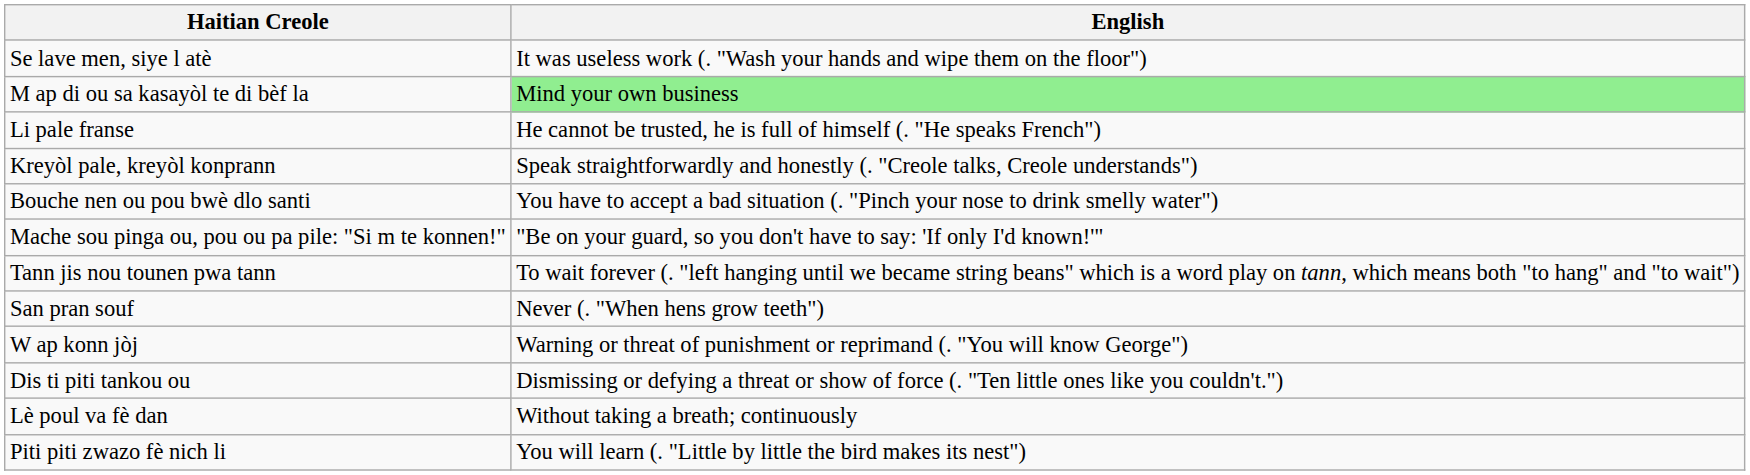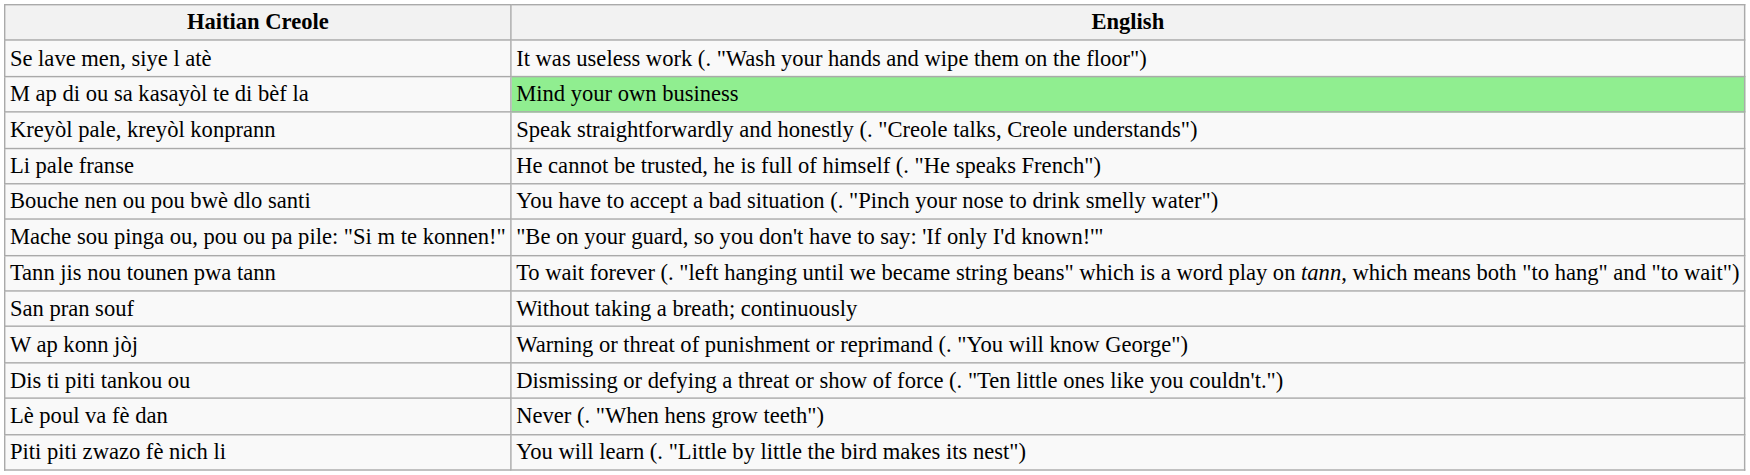 <table class="wikitable">
 <tr>
 <th>Haitian Creole</th>
 <th>English</th>
 </tr>
 <tr>
 <td>Se lave men, siye l atè</td>
 <td>It was useless work (. "Wash your hands and wipe them on the floor")</td>
 </tr>
 <tr>
 <td>M ap di ou sa kasayòl te di bèf la</td>
 <td style="background: lightgreen;">Mind your own business</td>
 </tr>
 <tr>
+<td>Kreyòl pale, kreyòl konprann</td>
+<td>Speak straightforwardly and honestly (. "Creole talks, Creole understands")</td>
+</tr>
+<tr>
 <td>Li pale franse</td>
 <td>He cannot be trusted, he is full of himself (. "He speaks French")</td>
-</tr>
-<tr>
-<td>Kreyòl pale, kreyòl konprann</td>
-<td>Speak straightforwardly and honestly (. "Creole talks, Creole understands")</td>
 </tr>
 <tr>
 <td>Bouche nen ou pou bwè dlo santi</td>
 <td>You have to accept a bad situation (. "Pinch your nose to drink smelly water")</td>
 </tr>
 <tr>
 <td>Mache sou pinga ou, pou ou pa pile: "Si m te konnen!"</td>
 <td>"Be on your guard, so you don't have to say: 'If only I'd known!'"</td>
 </tr>
 <tr>
 <td>Tann jis nou tounen pwa tann</td>
 <td>To wait forever (. "left hanging until we became string beans" which is a word play on <em>tann</em>, which means both "to hang" and "to wait")</td>
 </tr>
 <tr>
 <td>San pran souf</td>
-<td>Never (. "When hens grow teeth")</td>
+<td>Without taking a breath; continuously</td>
 </tr>
 <tr>
 <td>W ap konn jòj</td>
 <td>Warning or threat of punishment or reprimand (. "You will know George")</td>
 </tr>
 <tr>
 <td>Dis ti piti tankou ou</td>
 <td>Dismissing or defying a threat or show of force (. "Ten little ones like you couldn't.")</td>
 </tr>
 <tr>
 <td>Lè poul va fè dan</td>
-<td>Without taking a breath; continuously</td>
+<td>Never (. "When hens grow teeth")</td>
 </tr>
 <tr>
 <td>Piti piti zwazo fè nich li</td>
 <td>You will learn (. "Little by little the bird makes its nest")</td>
 </tr>
 </table>
